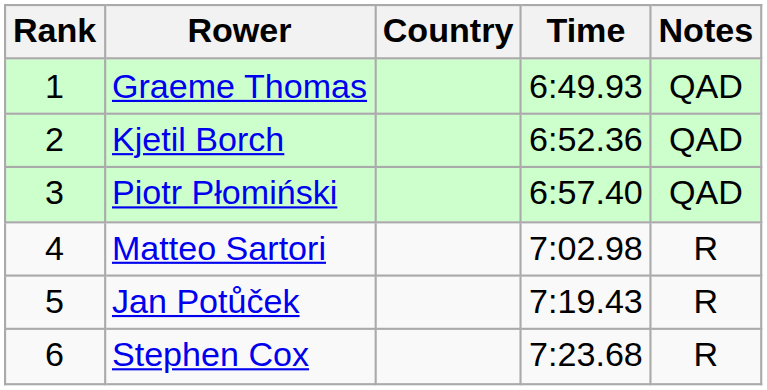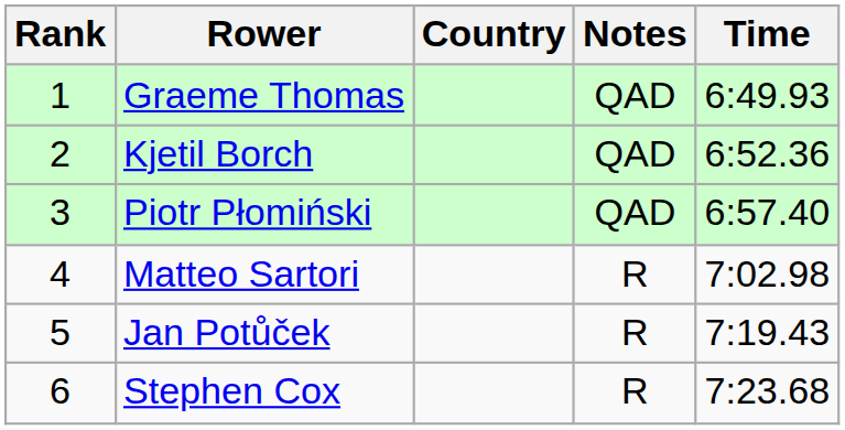 <table class="wikitable" style="text-align:center">
 <tr>
 <th>Rank</th>
 <th>Rower</th>
 <th>Country</th>
+<th>Notes</th>
 <th>Time</th>
-<th>Notes</th>
 </tr>
 <tr bgcolor=ccffcc>
 <td>1</td>
 <td align="left"><a href='#'>Graeme Thomas</a></td>
 <td align="left"></td>
+<td>QAD</td>
 <td>6:49.93</td>
-<td>QAD</td>
 </tr>
 <tr bgcolor=ccffcc>
 <td>2</td>
 <td align="left"><a href='#'>Kjetil Borch</a></td>
 <td align="left"></td>
+<td>QAD</td>
 <td>6:52.36</td>
-<td>QAD</td>
 </tr>
 <tr bgcolor=ccffcc>
 <td>3</td>
 <td align="left"><a href='#'>Piotr Płomiński</a></td>
 <td align="left"></td>
+<td>QAD</td>
 <td>6:57.40</td>
-<td>QAD</td>
 </tr>
 <tr>
 <td>4</td>
 <td align="left"><a href='#'>Matteo Sartori</a></td>
 <td align="left"></td>
+<td>R</td>
 <td>7:02.98</td>
-<td>R</td>
 </tr>
 <tr>
 <td>5</td>
 <td align="left"><a href='#'>Jan Potůček</a></td>
 <td align="left"></td>
+<td>R</td>
 <td>7:19.43</td>
-<td>R</td>
 </tr>
 <tr>
 <td>6</td>
 <td align="left"><a href='#'>Stephen Cox</a></td>
 <td align="left"></td>
+<td>R</td>
 <td>7:23.68</td>
-<td>R</td>
 </tr>
 </table>
